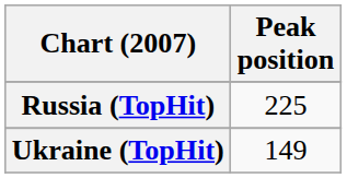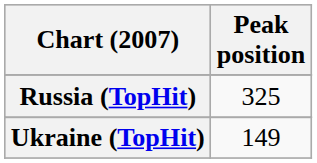 <table class="wikitable sortable plainrowheaders" style="text-align:center">
 <tr>
 <th>Chart (2007)</th>
 <th>Peak<br>position</th>
 </tr>
 <tr>
 </tr>
 <tr>
 </tr>
 <tr>
 </tr>
 <tr>
 </tr>
 <tr>
 </tr>
 <tr>
 </tr>
 <tr>
 <th scope="row">Russia (<a href='#'>TopHit</a>)</th>
-<td>225</td>
+<td>325</td>
 </tr>
 <tr>
 </tr>
 <tr>
 <th scope="row">Ukraine (<a href='#'>TopHit</a>)</th>
 <td>149</td>
 </tr>
 </table>
